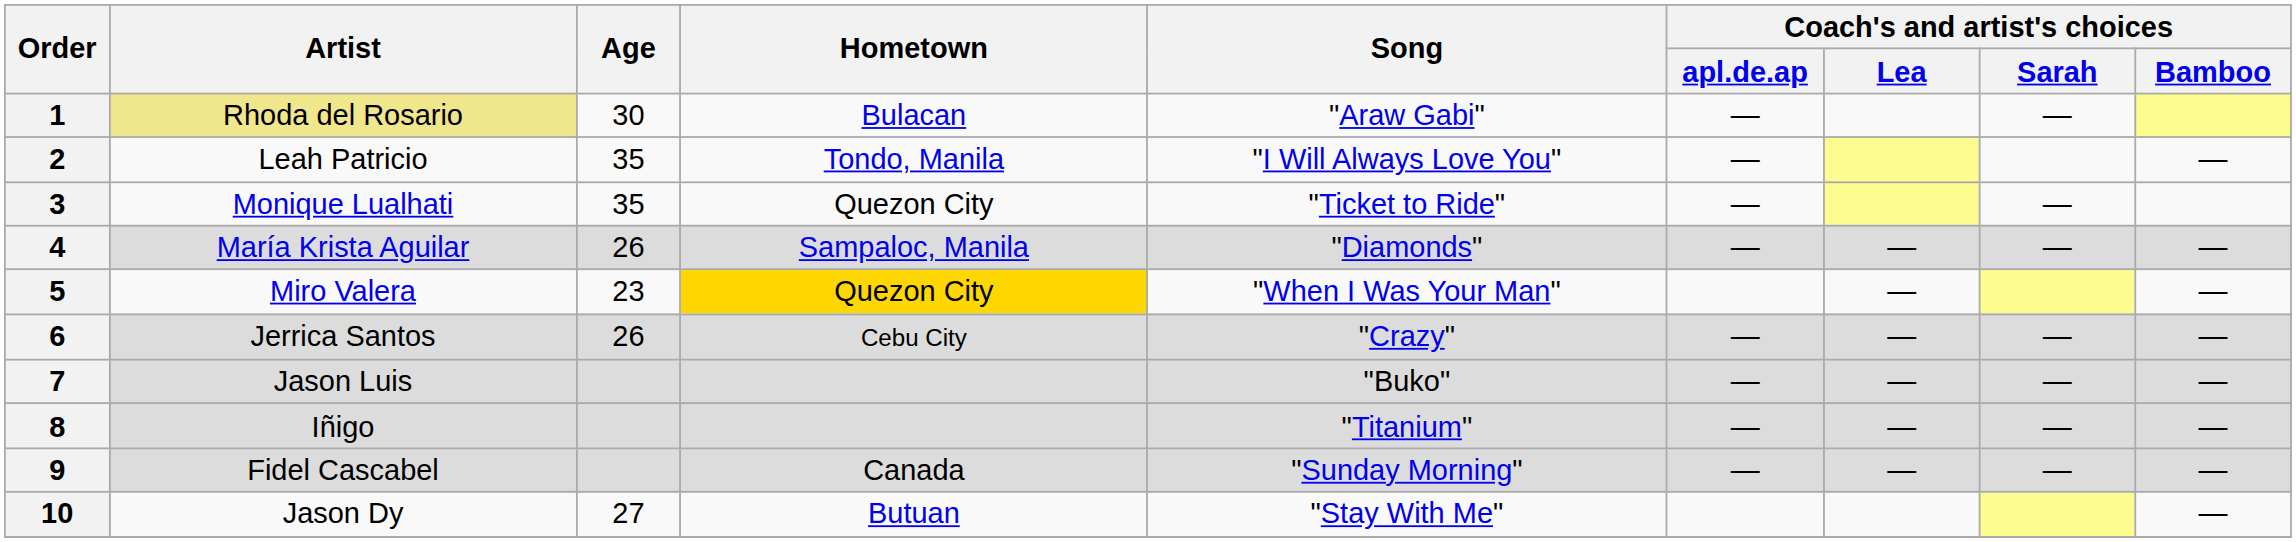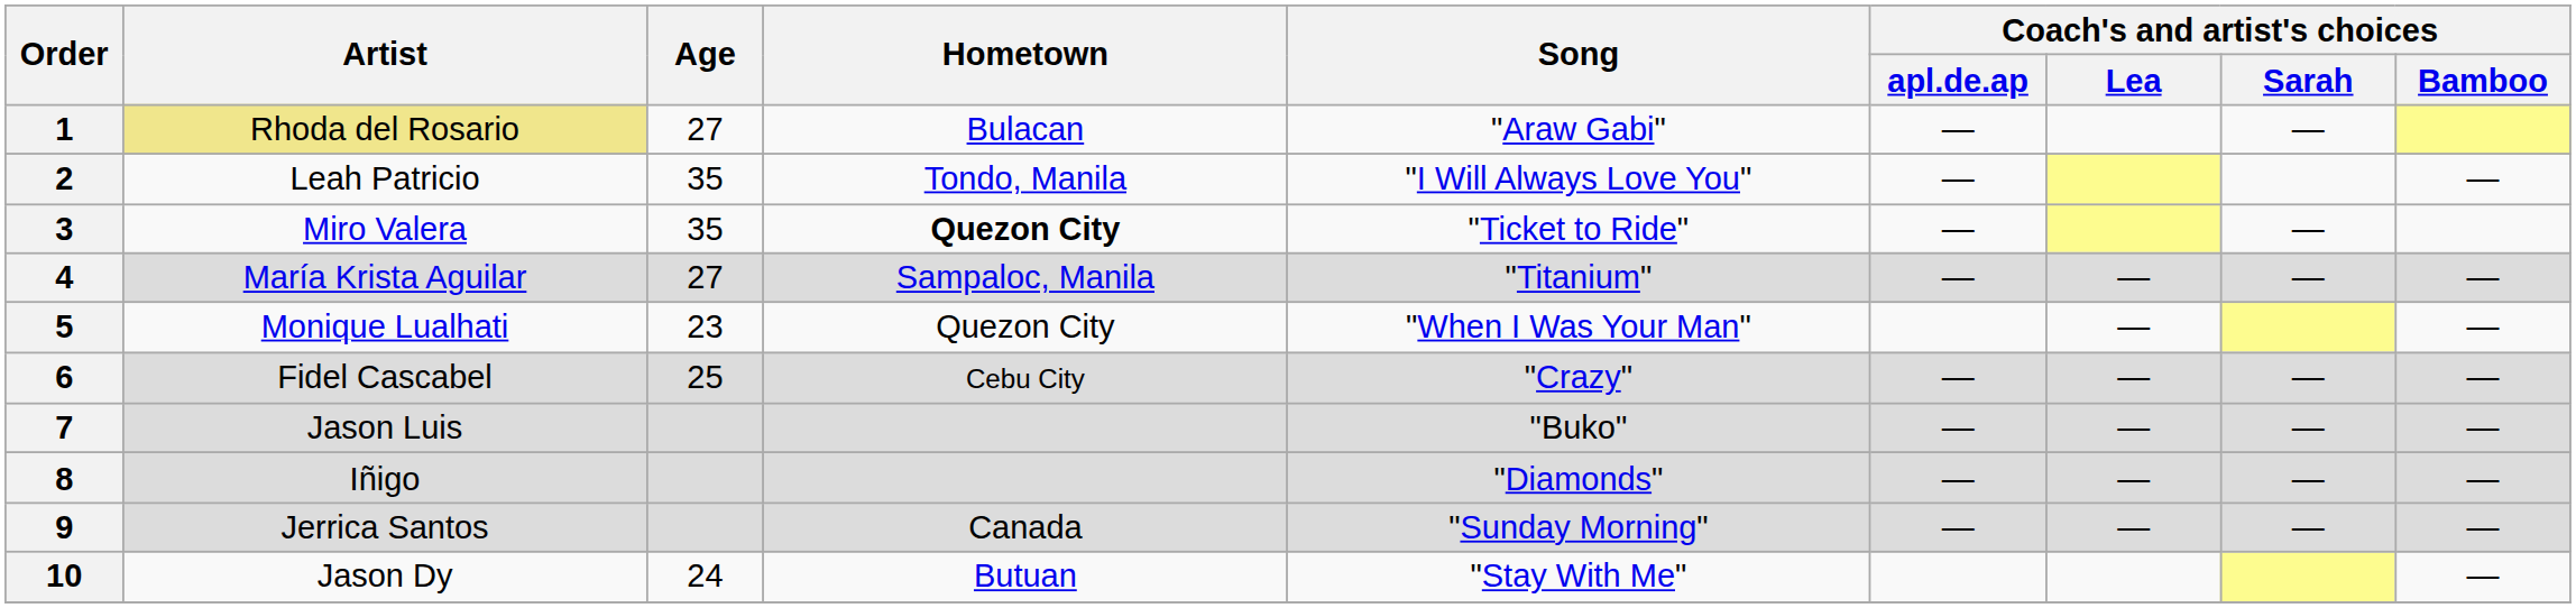 <table class="wikitable" style="text-align:center; line-height:17px; width:100%;">
 <tr>
 <th rowspan="2" scope="col" style="width:04%;">Order</th>
 <th rowspan="2" scope="col" style="width:18%;">Artist</th>
 <th rowspan="2" scope="col" style="width:04%;">Age</th>
 <th rowspan="2" scope="col" style="width:18%;">Hometown</th>
 <th rowspan="2" scope="col" style="width:20%;">Song</th>
 <th colspan="4" scope="col" style="width:24%;">Coach's and artist's choices</th>
 </tr>
 <tr>
 <th style="width:06%;"><a href='#'>apl.de.ap</a></th>
 <th style="width:06%;"><a href='#'>Lea</a></th>
 <th style="width:06%;"><a href='#'>Sarah</a></th>
 <th style="width:06%;"><a href='#'>Bamboo</a></th>
 </tr>
 <tr>
 <th scope="row">1</th>
 <td style="background: khaki;">Rhoda del Rosario</td>
-<td>30</td>
+<td>27</td>
 <td><a href='#'>Bulacan</a></td>
 <td>"<a href='#'>Araw Gabi</a>"</td>
 <td>—</td>
 <td><strong></strong></td>
 <td>—</td>
 <td style="background:#fdfc8f;"><strong></strong></td>
 </tr>
 <tr>
 <th scope="row">2</th>
 <td>Leah Patricio</td>
 <td>35</td>
 <td><a href='#'>Tondo, Manila</a></td>
 <td>"<a href='#'>I Will Always Love You</a>"</td>
 <td>—</td>
 <td style="background:#fdfc8f;"><strong></strong></td>
 <td><strong></strong></td>
 <td>—</td>
 </tr>
 <tr>
 <th scope="row">3</th>
-<td><a href='#'>Monique Lualhati</a></td>
+<td><a href='#'>Miro Valera</a></td>
 <td>35</td>
-<td>Quezon City</td>
+<td><strong>Quezon City</strong></td>
 <td>"<a href='#'>Ticket to Ride</a>"</td>
 <td>—</td>
 <td style="background:#fdfc8f;"><strong></strong></td>
 <td>—</td>
 <td><strong></strong></td>
 </tr>
 <tr>
 <th scope="row">4</th>
 <td style="background:#DCDCDC;"><a href='#'>María Krista Aguilar</a></td>
-<td style="background:#DCDCDC;">26</td>
+<td style="background:#DCDCDC;">27</td>
 <td style="background:#DCDCDC;"><a href='#'>Sampaloc, Manila</a></td>
-<td style="background:#DCDCDC;">"<a href='#'>Diamonds</a>"</td>
+<td style="background:#DCDCDC;">"<a href='#'>Titanium</a>"</td>
 <td style="background:#DCDCDC;">—</td>
 <td style="background:#DCDCDC;">—</td>
 <td style="background:#DCDCDC;">—</td>
 <td style="background:#DCDCDC;">—</td>
 </tr>
 <tr>
 <th scope="row">5</th>
-<td><a href='#'>Miro Valera</a></td>
+<td><a href='#'>Monique Lualhati</a></td>
 <td>23</td>
-<td style="background: gold;">Quezon City</td>
+<td>Quezon City</td>
 <td>"<a href='#'>When I Was Your Man</a>"</td>
 <td><strong></strong></td>
 <td>—</td>
 <td style="background:#fdfc8f;"><strong></strong></td>
 <td>—</td>
 </tr>
 <tr>
 <th scope="row">6</th>
-<td style="background:#DCDCDC;">Jerrica Santos</td>
-<td style="background:#DCDCDC;">26</td>
+<td style="background:#DCDCDC;">Fidel Cascabel</td>
+<td style="background:#DCDCDC;">25</td>
 <td style="background:#DCDCDC;"><small>Cebu City</small></td>
 <td style="background:#DCDCDC;">"<a href='#'>Crazy</a>"</td>
 <td style="background:#DCDCDC;">—</td>
 <td style="background:#DCDCDC;">—</td>
 <td style="background:#DCDCDC;">—</td>
 <td style="background:#DCDCDC;">—</td>
 </tr>
 <tr>
 <th scope="row">7</th>
 <td style="background:#DCDCDC;">Jason Luis</td>
 <td style="background:#DCDCDC;"></td>
 <td style="background:#DCDCDC;"></td>
 <td style="background:#DCDCDC;">"Buko"</td>
 <td style="background:#DCDCDC;">—</td>
 <td style="background:#DCDCDC;">—</td>
 <td style="background:#DCDCDC;">—</td>
 <td style="background:#DCDCDC;">—</td>
 </tr>
 <tr>
 <th scope="row">8</th>
 <td style="background:#DCDCDC;">Iñigo</td>
 <td style="background:#DCDCDC;"></td>
 <td style="background:#DCDCDC;"></td>
-<td style="background:#DCDCDC;">"<a href='#'>Titanium</a>"</td>
+<td style="background:#DCDCDC;">"<a href='#'>Diamonds</a>"</td>
 <td style="background:#DCDCDC;">—</td>
 <td style="background:#DCDCDC;">—</td>
 <td style="background:#DCDCDC;">—</td>
 <td style="background:#DCDCDC;">—</td>
 </tr>
 <tr>
 <th scope="row">9</th>
-<td style="background:#DCDCDC;">Fidel Cascabel</td>
+<td style="background:#DCDCDC;">Jerrica Santos</td>
 <td style="background:#DCDCDC;"></td>
 <td style="background:#DCDCDC;">Canada</td>
 <td style="background:#DCDCDC;">"<a href='#'>Sunday Morning</a>"</td>
 <td style="background:#DCDCDC;">—</td>
 <td style="background:#DCDCDC;">—</td>
 <td style="background:#DCDCDC;">—</td>
 <td style="background:#DCDCDC;">—</td>
 </tr>
 <tr>
 <th scope="row">10</th>
 <td>Jason Dy</td>
-<td>27</td>
+<td>24</td>
 <td><a href='#'>Butuan</a></td>
 <td>"<a href='#'>Stay With Me</a>"</td>
 <td><strong></strong></td>
 <td><strong></strong></td>
 <td style="background:#fdfc8f;"><strong></strong></td>
 <td>—</td>
 </tr>
 <tr>
 </tr>
 </table>
